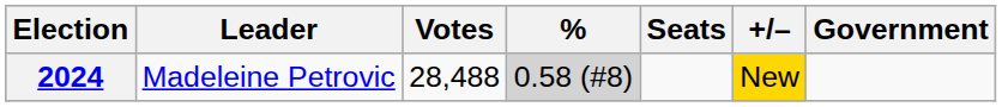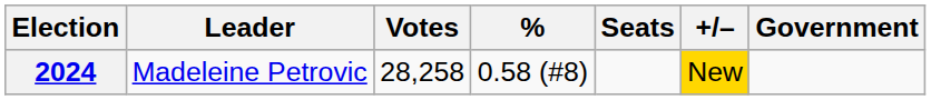 <table class="wikitable" style="font-size:97%; text-align:center;">
 <tr>
 <th>Election</th>
 <th>Leader</th>
 <th>Votes</th>
 <th>%</th>
 <th>Seats</th>
 <th>+/–</th>
 <th>Government</th>
 </tr>
 <tr>
 <th><a href='#'>2024</a></th>
 <td><a href='#'>Madeleine Petrovic</a></td>
-<td>28,488</td>
-<td style="background: lightgrey;">0.58 (#8)</td>
+<td>28,258</td>
+<td>0.58 (#8)</td>
 <td></td>
 <td style="background: gold;">New</td>
 <td></td>
 </tr>
 </table>
